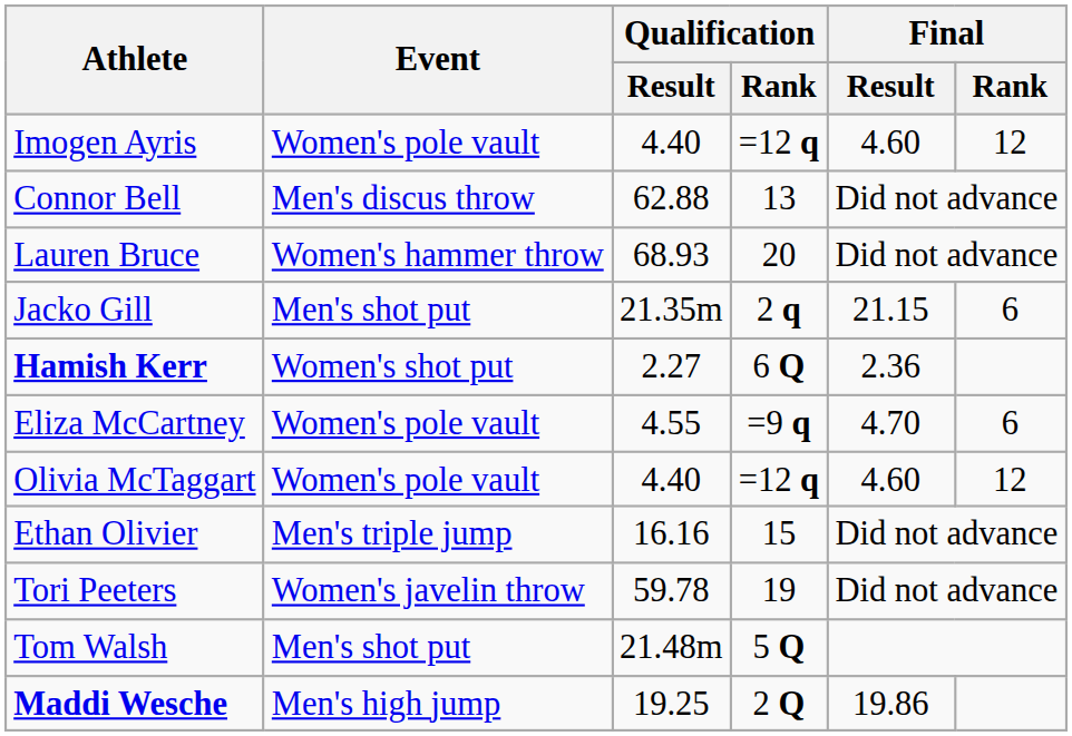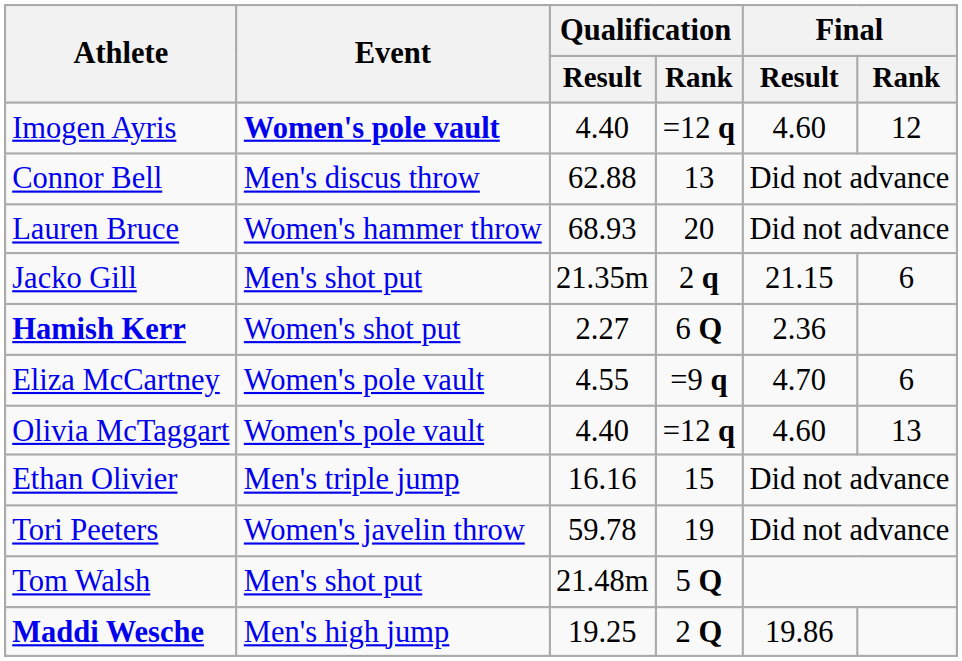 <table class=wikitable style=font-size:90%;text-align:center>
 <tr>
 <th rowspan=2>Athlete</th>
 <th rowspan=2>Event</th>
 <th colspan=2>Qualification</th>
 <th colspan=2>Final</th>
 </tr>
 <tr style=font-size:95%>
 <th>Result</th>
 <th>Rank</th>
 <th>Result</th>
 <th>Rank</th>
 </tr>
 <tr>
 <td align=left><a href='#'>Imogen Ayris</a></td>
-<td align=left><a href='#'>Women's pole vault</a></td>
+<td align=left><strong><a href='#'>Women's pole vault</a></strong></td>
 <td>4.40</td>
 <td>=12 <strong>q</strong></td>
 <td>4.60</td>
 <td>12</td>
 </tr>
 <tr>
 <td align=left><a href='#'>Connor Bell</a></td>
 <td align=left><a href='#'>Men's discus throw</a></td>
 <td>62.88</td>
 <td>13</td>
 <td colspan=2>Did not advance</td>
 </tr>
 <tr>
 <td align=left><a href='#'>Lauren Bruce</a></td>
 <td align=left><a href='#'>Women's hammer throw</a></td>
 <td>68.93</td>
 <td>20</td>
 <td colspan=2>Did not advance</td>
 </tr>
 <tr>
 <td align=left><a href='#'>Jacko Gill</a></td>
 <td align=left><a href='#'>Men's shot put</a></td>
 <td>21.35m</td>
 <td>2 <strong>q</strong></td>
 <td>21.15</td>
 <td>6</td>
 </tr>
 <tr>
 <td align=left><strong><a href='#'>Hamish Kerr</a></strong></td>
 <td align=left><a href='#'>Women's shot put</a></td>
 <td>2.27</td>
 <td>6 <strong>Q</strong></td>
 <td>2.36</td>
 <td></td>
 </tr>
 <tr>
 <td align=left><a href='#'>Eliza McCartney</a></td>
 <td align=left><a href='#'>Women's pole vault</a></td>
 <td>4.55</td>
 <td>=9 <strong>q</strong></td>
 <td>4.70</td>
 <td>6</td>
 </tr>
 <tr>
 <td align=left><a href='#'>Olivia McTaggart</a></td>
 <td align=left><a href='#'>Women's pole vault</a></td>
 <td>4.40</td>
 <td>=12 <strong>q</strong></td>
 <td>4.60</td>
-<td>12</td>
+<td>13</td>
 </tr>
 <tr>
 <td align=left><a href='#'>Ethan Olivier</a></td>
 <td align=left><a href='#'>Men's triple jump</a></td>
 <td>16.16</td>
 <td>15</td>
 <td colspan=2>Did not advance</td>
 </tr>
 <tr>
 <td align=left><a href='#'>Tori Peeters</a></td>
 <td align=left><a href='#'>Women's javelin throw</a></td>
 <td>59.78</td>
 <td>19</td>
 <td colspan=2>Did not advance</td>
 </tr>
 <tr>
 <td align=left><a href='#'>Tom Walsh</a></td>
 <td align=left><a href='#'>Men's shot put</a></td>
 <td>21.48m</td>
 <td>5 <strong>Q</strong></td>
 <td colspan=2></td>
 </tr>
 <tr>
 <td align=left><strong><a href='#'>Maddi Wesche</a></strong></td>
 <td align=left><a href='#'>Men's high jump</a></td>
 <td>19.25</td>
 <td>2 <strong>Q</strong></td>
 <td>19.86</td>
 <td></td>
 </tr>
 </table>
